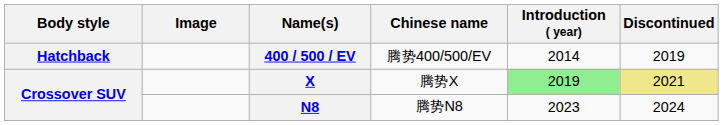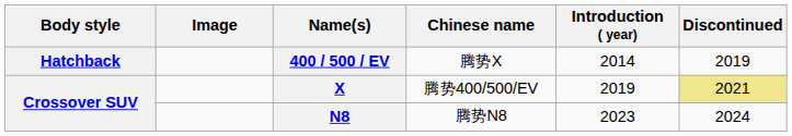 <table class="wikitable sortable" style="text-align: center; width: 40%">
 <tr>
 <th>Body style</th>
 <th class="unsortable" width="15%">Image</th>
 <th>Name(s)</th>
 <th>Chinese name</th>
 <th>Introduction<br><small>( year)</small></th>
 <th width="9%">Discontinued</th>
 </tr>
 <tr>
 <th><a href='#'>Hatchback</a></th>
 <td></td>
 <th><a href='#'>400 / 500 / EV</a></th>
-<td>腾势400/500/EV</td>
+<td>腾势X</td>
 <td>2014</td>
 <td>2019</td>
 </tr>
 <tr>
 <th rowspan="2"><a href='#'>Crossover SUV</a></th>
 <td></td>
 <th><a href='#'>X</a></th>
-<td>腾势X</td>
-<td style="background: lightgreen;">2019</td>
+<td>腾势400/500/EV</td>
+<td>2019</td>
 <td style="background: khaki;">2021</td>
 </tr>
 <tr>
 <td></td>
 <th><a href='#'>N8</a></th>
 <td>腾势N8</td>
 <td>2023</td>
 <td>2024</td>
 </tr>
 </table>
